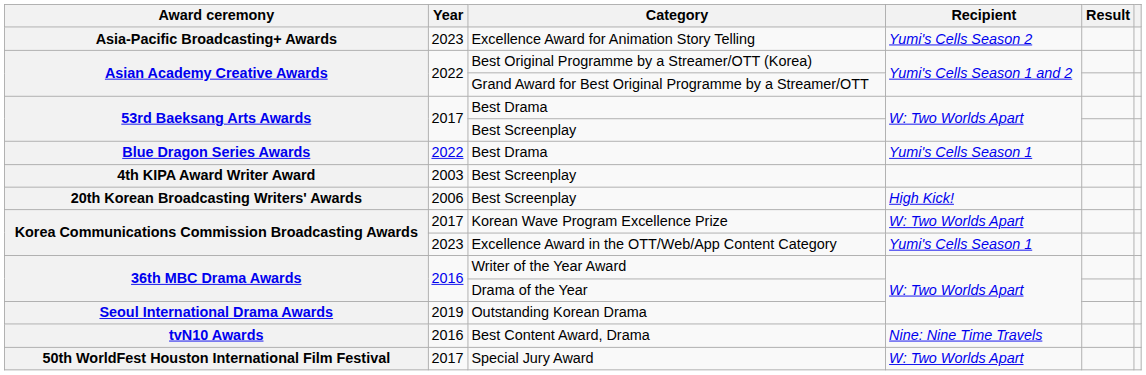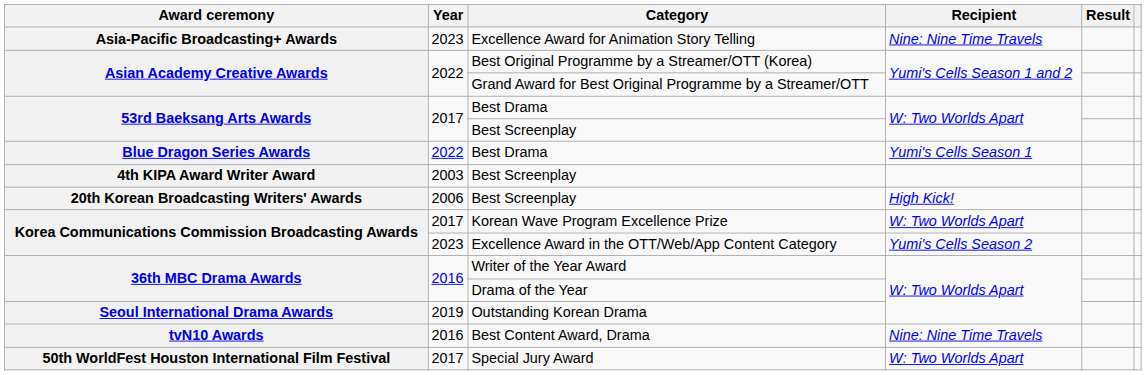 <table class="wikitable sortable plainrowheaders" style="text-align:left; font-size:100%; padding:0 auto; width:100%; margin:auto">
 <tr>
 <th scope="col">Award ceremony</th>
 <th scope="col">Year</th>
 <th scope="col">Category</th>
 <th scope="col">Recipient</th>
 <th scope="col">Result</th>
 <th scope="col" class="unsortable"></th>
 </tr>
 <tr>
 <th scope="row">Asia-Pacific Broadcasting+ Awards</th>
 <td>2023</td>
 <td>Excellence Award for Animation Story Telling</td>
-<td><em><a href='#'>Yumi's Cells Season 2</a></em></td>
+<td><em><a href='#'>Nine: Nine Time Travels</a></em></td>
 <td></td>
 <td></td>
 </tr>
 <tr>
 <th scope="row" rowspan="2"><a href='#'>Asian Academy Creative Awards</a></th>
 <td rowspan="2">2022</td>
 <td>Best Original Programme by a Streamer/OTT (Korea)</td>
 <td rowspan="2"><em><a href='#'>Yumi's Cells Season 1 and 2</a></em></td>
 <td></td>
 <td></td>
 </tr>
 <tr>
 <td>Grand Award for Best Original Programme by a Streamer/OTT</td>
 <td></td>
 <td></td>
 </tr>
 <tr>
 <th rowspan="2" scope="row"><a href='#'>53rd Baeksang Arts Awards</a></th>
 <td rowspan="2">2017</td>
 <td>Best Drama</td>
 <td rowspan="2"><em><a href='#'>W: Two Worlds Apart</a></em></td>
 <td></td>
 <td></td>
 </tr>
 <tr>
 <td>Best Screenplay</td>
 <td></td>
 <td></td>
 </tr>
 <tr>
 <th scope="row"><a href='#'>Blue Dragon Series Awards</a></th>
 <td scope="row"><a href='#'>2022</a></td>
 <td>Best Drama</td>
 <td><em><a href='#'>Yumi's Cells Season 1</a></em></td>
 <td></td>
 <td></td>
 </tr>
 <tr>
 <th scope="row">4th KIPA Award Writer Award</th>
 <td>2003</td>
 <td>Best Screenplay</td>
 <td><em></em></td>
 <td></td>
 <td></td>
 </tr>
 <tr>
 <th scope="row">20th Korean Broadcasting Writers' Awards</th>
 <td>2006</td>
 <td>Best Screenplay</td>
 <td><em><a href='#'>High Kick!</a></em></td>
 <td></td>
 <td></td>
 </tr>
 <tr>
 <th rowspan="2" scope="row">Korea Communications Commission Broadcasting Awards</th>
 <td>2017</td>
 <td>Korean Wave Program Excellence Prize</td>
 <td><em><a href='#'>W: Two Worlds Apart</a></em></td>
 <td></td>
 <td></td>
 </tr>
 <tr>
 <td scope="row">2023</td>
 <td>Excellence Award in the OTT/Web/App Content Category</td>
-<td><em><a href='#'>Yumi's Cells Season 1</a></em></td>
+<td><em><a href='#'>Yumi's Cells Season 2</a></em></td>
 <td></td>
 <td></td>
 </tr>
 <tr>
 <th rowspan="2" scope="row"><a href='#'>36th MBC Drama Awards</a></th>
 <td rowspan="2"><a href='#'>2016</a></td>
 <td>Writer of the Year Award</td>
 <td rowspan="3"><em><a href='#'>W: Two Worlds Apart</a></em></td>
 <td></td>
 <td></td>
 </tr>
 <tr>
 <td>Drama of the Year</td>
 <td></td>
 <td></td>
 </tr>
 <tr>
 <th scope="row"><a href='#'>Seoul International Drama Awards</a></th>
 <td>2019</td>
 <td>Outstanding Korean Drama</td>
 <td></td>
 <td></td>
 </tr>
 <tr>
 <th scope="row"><a href='#'>tvN10 Awards</a></th>
 <td>2016</td>
 <td>Best Content Award, Drama</td>
 <td><em><a href='#'>Nine: Nine Time Travels</a></em></td>
 <td></td>
 <td></td>
 </tr>
 <tr>
 <th scope="row">50th WorldFest Houston International Film Festival</th>
 <td>2017</td>
 <td>Special Jury Award</td>
 <td><em><a href='#'>W: Two Worlds Apart</a></em></td>
 <td></td>
 <td></td>
 </tr>
 </table>
